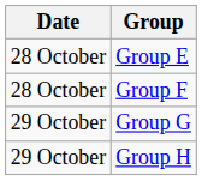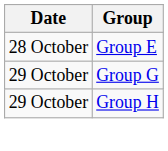 <table class="wikitable">
 <tr>
 <th>Date</th>
 <th>Group</th>
 </tr>
 <tr>
 <td style="text-align:right;">28 October</td>
 <td style="text-align:left;"><a href='#'>Group E</a></td>
 </tr>
 <tr>
-<td style="text-align:right;">28 October</td>
-<td style="text-align:left;"><a href='#'>Group F</a></td>
-</tr>
-<tr>
 <td style="text-align:right;">29 October</td>
 <td style="text-align:left;"><a href='#'>Group G</a></td>
 </tr>
 <tr>
 <td style="text-align:right;">29 October</td>
 <td style="text-align:left;"><a href='#'>Group H</a></td>
 </tr>
 </table>
